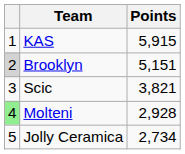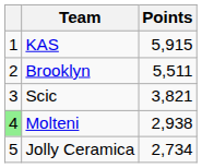 <table class="wikitable">
 <tr>
 <th></th>
 <th>Team</th>
 <th>Points</th>
 </tr>
 <tr>
 <td>1</td>
 <td><a href='#'>KAS</a></td>
 <td align=right>5,915</td>
 </tr>
 <tr>
-<td style="background: lightgrey;">2</td>
+<td>2</td>
 <td><a href='#'>Brooklyn</a></td>
-<td align=right>5,151</td>
+<td align=right>5,511</td>
 </tr>
 <tr>
 <td>3</td>
 <td>Scic</td>
 <td align=right>3,821</td>
 </tr>
 <tr>
 <td style="background: lightgreen;">4</td>
 <td><a href='#'>Molteni</a></td>
-<td align=right>2,928</td>
+<td align=right>2,938</td>
 </tr>
 <tr>
 <td>5</td>
 <td>Jolly Ceramica</td>
 <td align=right>2,734</td>
 </tr>
 </table>
